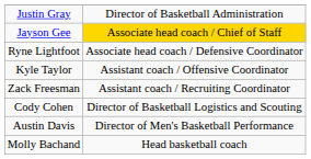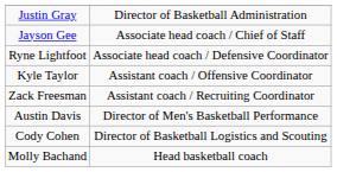 <table class="wikitable" style="text-align:center">
 <tr>
 </tr>
 <tr>
 <td><a href='#'>Justin Gray</a></td>
 <td>Director of Basketball Administration</td>
 </tr>
 <tr>
 <td><a href='#'>Jayson Gee</a></td>
-<td style="background: gold;">Associate head coach / Chief of Staff</td>
+<td>Associate head coach / Chief of Staff</td>
 </tr>
 <tr>
 <td>Ryne Lightfoot</td>
 <td>Associate head coach / Defensive Coordinator</td>
 </tr>
 <tr>
 <td>Kyle Taylor</td>
 <td>Assistant coach / Offensive Coordinator</td>
 </tr>
 <tr>
 <td>Zack Freesman</td>
 <td>Assistant coach / Recruiting Coordinator</td>
 </tr>
 <tr>
+<td>Austin Davis</td>
+<td>Director of Men's Basketball Performance</td>
+</tr>
+<tr>
 <td>Cody Cohen</td>
 <td>Director of Basketball Logistics and Scouting</td>
-</tr>
-<tr>
-<td>Austin Davis</td>
-<td>Director of Men's Basketball Performance</td>
 </tr>
 <tr>
 <td>Molly Bachand</td>
 <td>Head basketball coach</td>
 </tr>
 </table>
